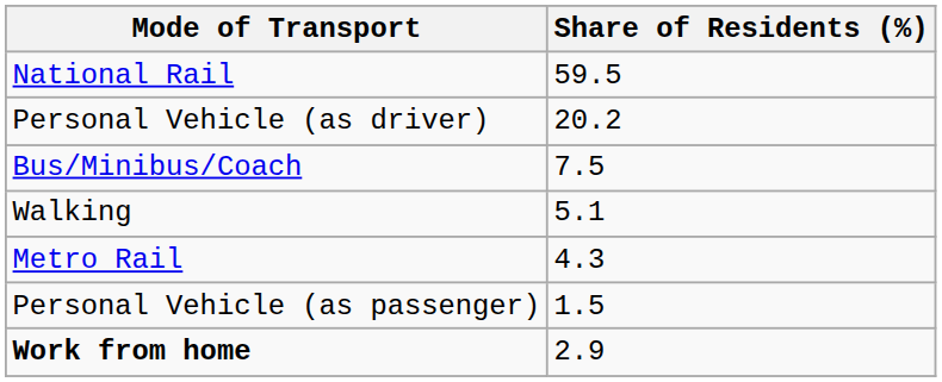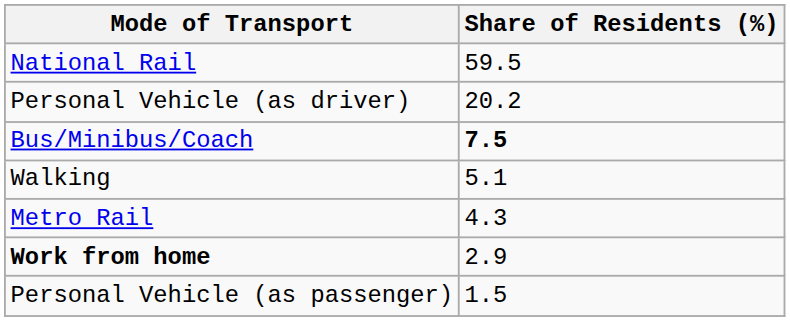 <table class="wikitable sortable">
 <tr>
 <th>Mode of Transport</th>
 <th>Share of Residents (%)</th>
 </tr>
 <tr>
 <td><a href='#'>National Rail</a></td>
 <td>59.5</td>
 </tr>
 <tr>
 <td>Personal Vehicle (as driver)</td>
 <td>20.2</td>
 </tr>
 <tr>
 <td><a href='#'>Bus/Minibus/Coach</a></td>
-<td>7.5</td>
+<td><strong>7.5</strong></td>
 </tr>
 <tr>
 <td>Walking</td>
 <td>5.1</td>
 </tr>
 <tr>
 <td><a href='#'>Metro Rail</a></td>
 <td>4.3</td>
 </tr>
 <tr>
+<td><strong>Work from home</strong></td>
+<td>2.9</td>
+</tr>
+<tr>
 <td>Personal Vehicle (as passenger)</td>
 <td>1.5</td>
 </tr>
-<tr>
-<td><strong>Work from home</strong></td>
-<td>2.9</td>
-</tr>
 </table>
